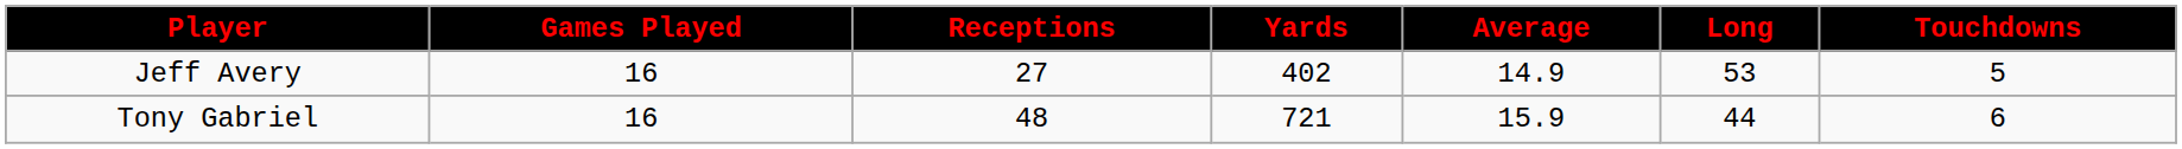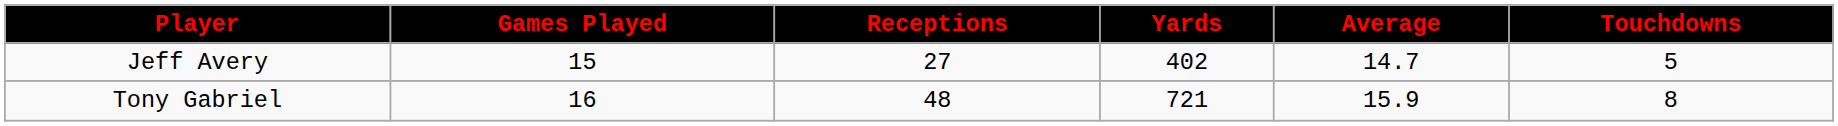 <table class="wikitable" width="80%">
 <tr align="center"  style="background:black;color:red;">
 <td><strong>Player</strong></td>
 <td><strong>Games Played</strong></td>
 <td><strong>Receptions</strong></td>
 <td><strong>Yards</strong></td>
 <td><strong>Average</strong></td>
-<td><strong>Long</strong></td>
 <td><strong>Touchdowns</strong></td>
 </tr>
 <tr align="center" bgcolor="">
 <td>Jeff Avery</td>
-<td>16</td>
+<td>15</td>
 <td>27</td>
 <td>402</td>
-<td>14.9</td>
-<td>53</td>
+<td>14.7</td>
 <td>5</td>
 </tr>
 <tr align="center" bgcolor="">
 <td>Tony Gabriel</td>
 <td>16</td>
 <td>48</td>
 <td>721</td>
 <td>15.9</td>
-<td>44</td>
-<td>6</td>
+<td>8</td>
 </tr>
 </table>
